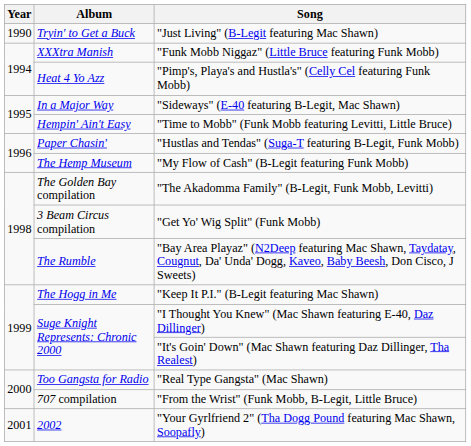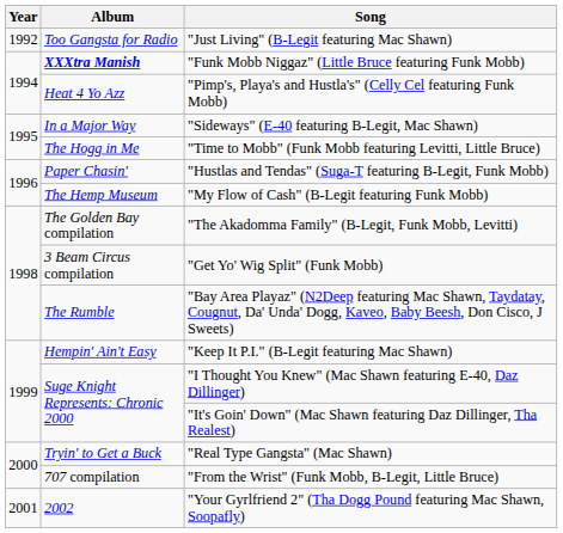 <table class="wikitable">
 <tr>
 <th>Year</th>
 <th>Album</th>
 <th>Song</th>
 </tr>
 <tr>
-<td>1990</td>
-<td><em><a href='#'>Tryin' to Get a Buck</a></em></td>
+<td>1992</td>
+<td><em><a href='#'>Too Gangsta for Radio</a></em></td>
 <td>"Just Living" (<a href='#'>B-Legit</a> featuring Mac Shawn)</td>
 </tr>
 <tr>
 <td rowspan="2">1994</td>
-<td><em><a href='#'>XXXtra Manish</a></em></td>
+<td><strong><em><a href='#'>XXXtra Manish</a></em></strong></td>
 <td>"Funk Mobb Niggaz" (<a href='#'>Little Bruce</a> featuring Funk Mobb)</td>
 </tr>
 <tr>
 <td><em><a href='#'>Heat 4 Yo Azz</a></em></td>
 <td>"Pimp's, Playa's and Hustla's" (<a href='#'>Celly Cel</a> featuring Funk Mobb)</td>
 </tr>
 <tr>
 <td rowspan="2">1995</td>
 <td><em><a href='#'>In a Major Way</a></em></td>
 <td>"Sideways" (<a href='#'>E-40</a> featuring B-Legit, Mac Shawn)</td>
 </tr>
 <tr>
-<td><em><a href='#'>Hempin' Ain't Easy</a></em></td>
+<td><em><a href='#'>The Hogg in Me</a></em></td>
 <td>"Time to Mobb" (Funk Mobb featuring Levitti, Little Bruce)</td>
 </tr>
 <tr>
 <td rowspan="2">1996</td>
 <td><em><a href='#'>Paper Chasin'</a></em></td>
 <td>"Hustlas and Tendas" (<a href='#'>Suga-T</a> featuring B-Legit, Funk Mobb)</td>
 </tr>
 <tr>
 <td><em><a href='#'>The Hemp Museum</a></em></td>
 <td>"My Flow of Cash" (B-Legit featuring Funk Mobb)</td>
 </tr>
 <tr>
 <td rowspan="3">1998</td>
 <td><em>The Golden Bay</em> compilation</td>
 <td>"The Akadomma Family" (B-Legit, Funk Mobb, Levitti)</td>
 </tr>
 <tr>
 <td><em>3 Beam Circus</em> compilation</td>
 <td>"Get Yo' Wig Split" (Funk Mobb)</td>
 </tr>
 <tr>
 <td><em><a href='#'>The Rumble</a></em></td>
 <td>"Bay Area Playaz" (<a href='#'>N2Deep</a> featuring Mac Shawn, <a href='#'>Taydatay</a>, <a href='#'>Cougnut</a>, Da' Unda' Dogg, <a href='#'>Kaveo</a>, <a href='#'>Baby Beesh</a>, Don Cisco, J Sweets)</td>
 </tr>
 <tr>
 <td rowspan="3">1999</td>
-<td><em><a href='#'>The Hogg in Me</a></em></td>
+<td><em><a href='#'>Hempin' Ain't Easy</a></em></td>
 <td>"Keep It P.I." (B-Legit featuring Mac Shawn)</td>
 </tr>
 <tr>
 <td rowspan="2"><em><a href='#'>Suge Knight Represents: Chronic 2000</a></em></td>
 <td>"I Thought You Knew" (Mac Shawn featuring E-40, <a href='#'>Daz Dillinger</a>)</td>
 </tr>
 <tr>
 <td>"It's Goin' Down" (Mac Shawn featuring Daz Dillinger, <a href='#'>Tha Realest</a>)</td>
 </tr>
 <tr>
 <td rowspan="2">2000</td>
-<td><em><a href='#'>Too Gangsta for Radio</a></em></td>
+<td><em><a href='#'>Tryin' to Get a Buck</a></em></td>
 <td>"Real Type Gangsta" (Mac Shawn)</td>
 </tr>
 <tr>
 <td><em>707</em> compilation</td>
 <td>"From the Wrist" (Funk Mobb, B-Legit, Little Bruce)</td>
 </tr>
 <tr>
 <td>2001</td>
 <td><em><a href='#'>2002</a></em></td>
 <td>"Your Gyrlfriend 2" (<a href='#'>Tha Dogg Pound</a> featuring Mac Shawn, <a href='#'>Soopafly</a>)</td>
 </tr>
 </table>
